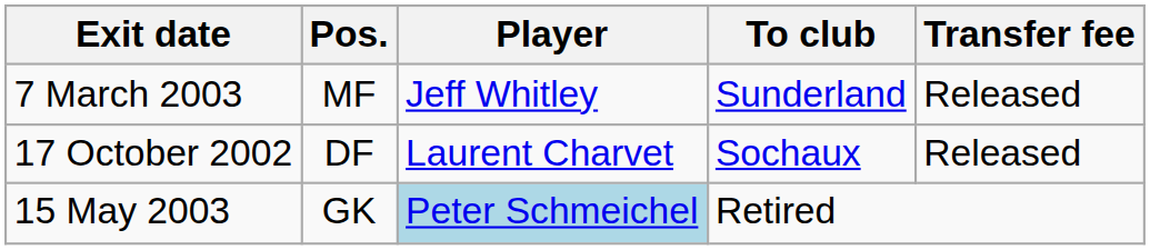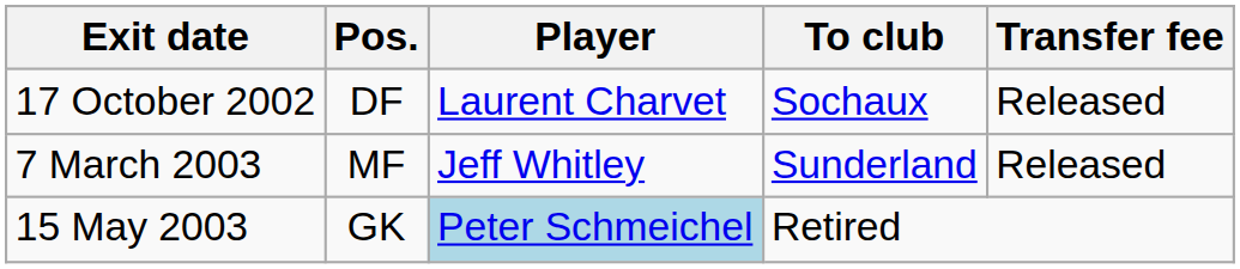 <table class="wikitable">
 <tr>
 <th>Exit date</th>
 <th>Pos.</th>
 <th>Player</th>
 <th>To club</th>
 <th>Transfer fee</th>
 </tr>
 <tr>
+<td>17 October 2002</td>
+<td style="text-align:center;">DF</td>
+<td> <a href='#'>Laurent Charvet</a></td>
+<td> <a href='#'>Sochaux</a></td>
+<td>Released</td>
+</tr>
+<tr>
 <td>7 March 2003</td>
 <td style="text-align:center;">MF</td>
 <td> <a href='#'>Jeff Whitley</a></td>
 <td> <a href='#'>Sunderland</a></td>
-<td>Released</td>
-</tr>
-<tr>
-<td>17 October 2002</td>
-<td style="text-align:center;">DF</td>
-<td> <a href='#'>Laurent Charvet</a></td>
-<td> <a href='#'>Sochaux</a></td>
 <td>Released</td>
 </tr>
 <tr>
 <td>15 May 2003</td>
 <td style="text-align:center;">GK</td>
 <td style="background: lightblue;"> <a href='#'>Peter Schmeichel</a></td>
 <td colspan="2">Retired</td>
 </tr>
 </table>
